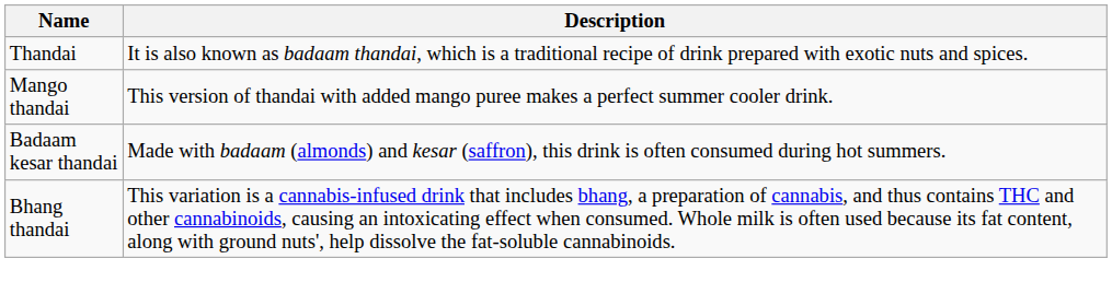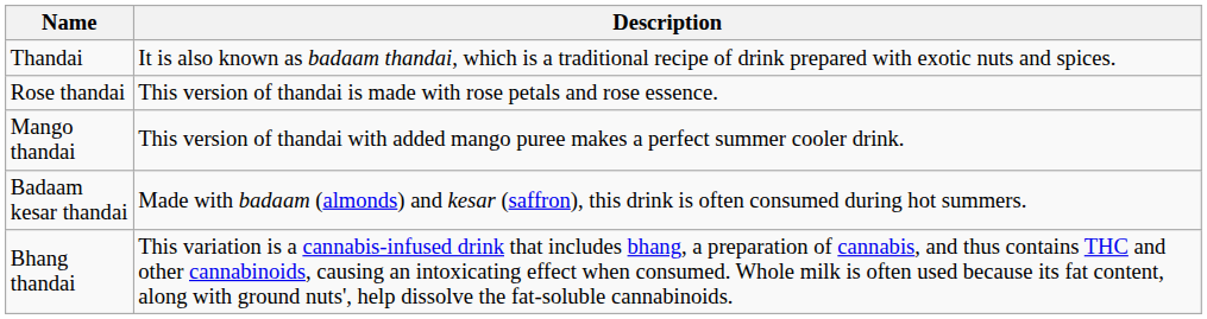 <table class="wikitable sortable">
 <tr>
 <th>Name</th>
 <th>Description</th>
 </tr>
 <tr>
 <td>Thandai</td>
 <td>It is also known as <em>badaam thandai</em>, which is a traditional recipe of drink prepared with exotic nuts and spices.</td>
+</tr>
+<tr>
+<td>Rose thandai</td>
+<td>This version of thandai is made with rose petals and rose essence.</td>
 </tr>
 <tr>
 <td>Mango thandai</td>
 <td>This version of thandai with added mango puree makes a perfect summer cooler drink.</td>
 </tr>
 <tr>
 <td>Badaam kesar thandai</td>
 <td>Made with <em>badaam</em> (<a href='#'>almonds</a>) and <em>kesar</em> (<a href='#'>saffron</a>), this drink is often consumed during hot summers.</td>
 </tr>
 <tr>
 <td>Bhang thandai</td>
 <td>This variation is a <a href='#'>cannabis-infused drink</a> that includes <a href='#'>bhang</a>, a preparation of <a href='#'>cannabis</a>, and thus contains <a href='#'>THC</a> and other <a href='#'>cannabinoids</a>, causing an intoxicating effect when consumed. Whole milk is often used because its fat content, along with ground nuts', help dissolve the fat-soluble cannabinoids.</td>
 </tr>
 </table>
